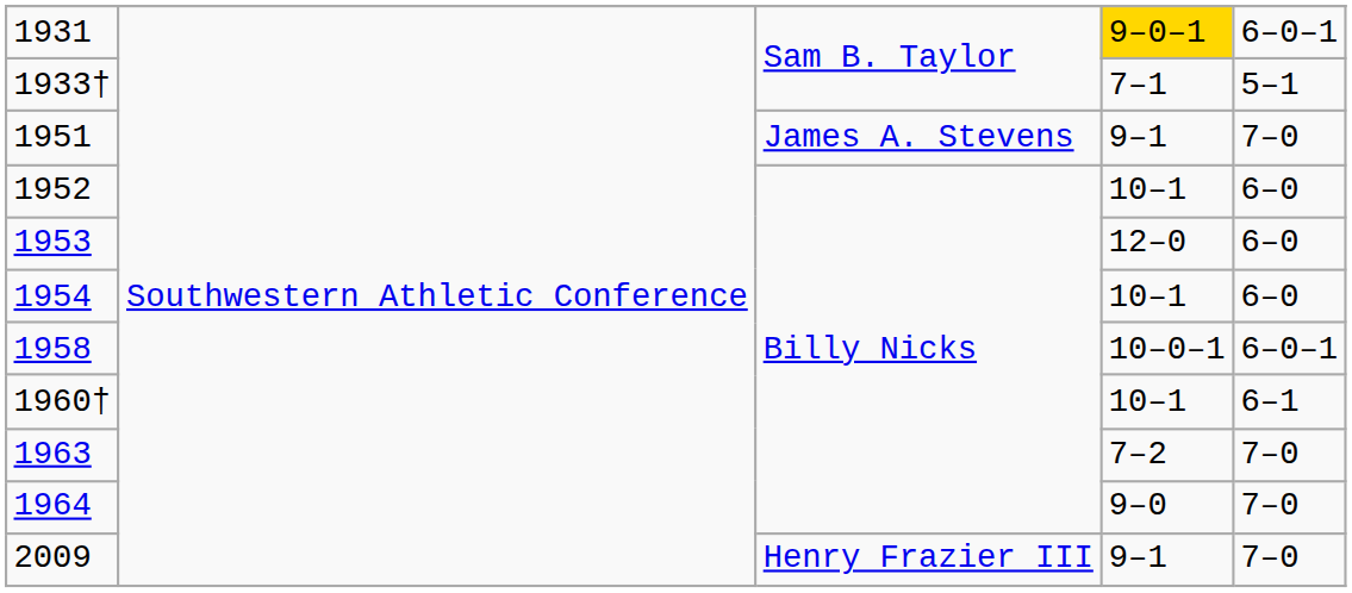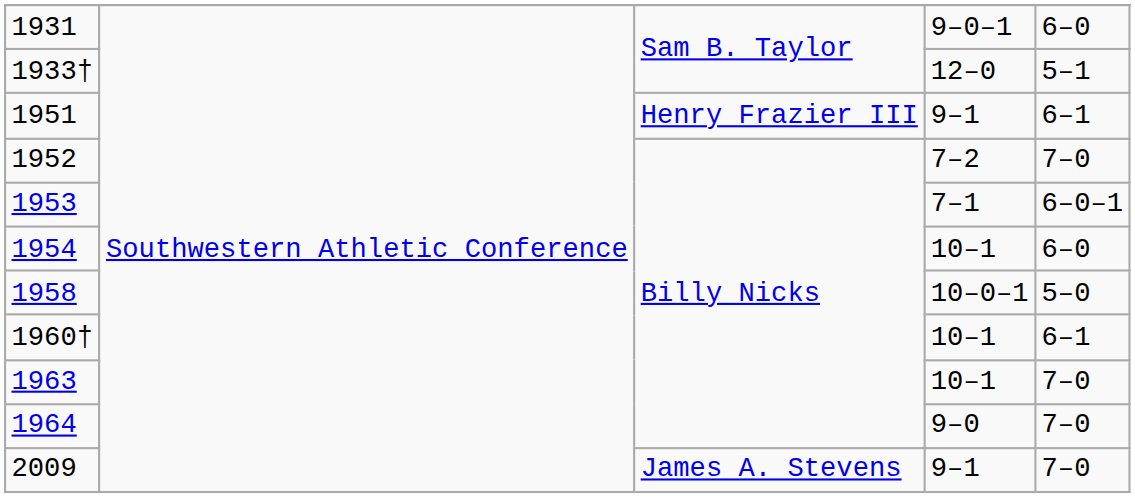 <table class="wikitable">
 <tr>
 </tr>
 <tr>
 <td>1931</td>
 <td rowspan="11"><a href='#'>Southwestern Athletic Conference</a></td>
 <td rowspan="2"><a href='#'>Sam B. Taylor</a></td>
-<td style="background: gold;">9–0–1</td>
-<td>6–0–1</td>
+<td>9–0–1</td>
+<td>6–0</td>
 </tr>
 <tr>
 <td>1933†</td>
-<td>7–1</td>
+<td>12–0</td>
 <td>5–1</td>
 </tr>
 <tr>
 <td>1951</td>
-<td><a href='#'>James A. Stevens</a></td>
+<td><a href='#'>Henry Frazier III</a></td>
 <td>9–1</td>
-<td>7–0</td>
+<td>6–1</td>
 </tr>
 <tr>
 <td>1952</td>
 <td rowspan="7"><a href='#'>Billy Nicks</a></td>
-<td>10–1</td>
-<td>6–0</td>
+<td>7–2</td>
+<td>7–0</td>
 </tr>
 <tr>
 <td><a href='#'>1953</a></td>
-<td>12–0</td>
-<td>6–0</td>
+<td>7–1</td>
+<td>6–0–1</td>
 </tr>
 <tr>
 <td><a href='#'>1954</a></td>
 <td>10–1</td>
 <td>6–0</td>
 </tr>
 <tr>
 <td><a href='#'>1958</a></td>
 <td>10–0–1</td>
-<td>6–0–1</td>
+<td>5–0</td>
 </tr>
 <tr>
 <td>1960†</td>
 <td>10–1</td>
 <td>6–1</td>
 </tr>
 <tr>
 <td><a href='#'>1963</a></td>
-<td>7–2</td>
+<td>10–1</td>
 <td>7–0</td>
 </tr>
 <tr>
 <td><a href='#'>1964</a></td>
 <td>9–0</td>
 <td>7–0</td>
 </tr>
 <tr>
 <td>2009</td>
-<td><a href='#'>Henry Frazier III</a></td>
+<td><a href='#'>James A. Stevens</a></td>
 <td>9–1</td>
 <td>7–0</td>
 </tr>
 </table>
